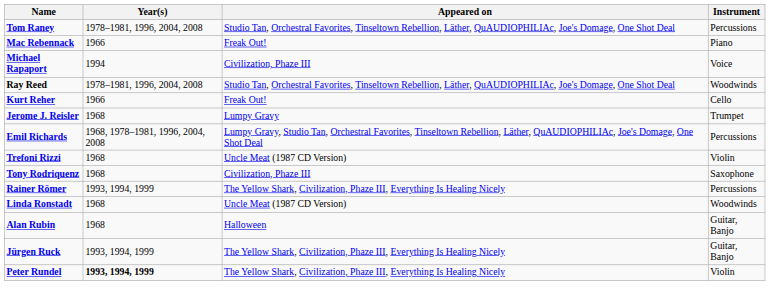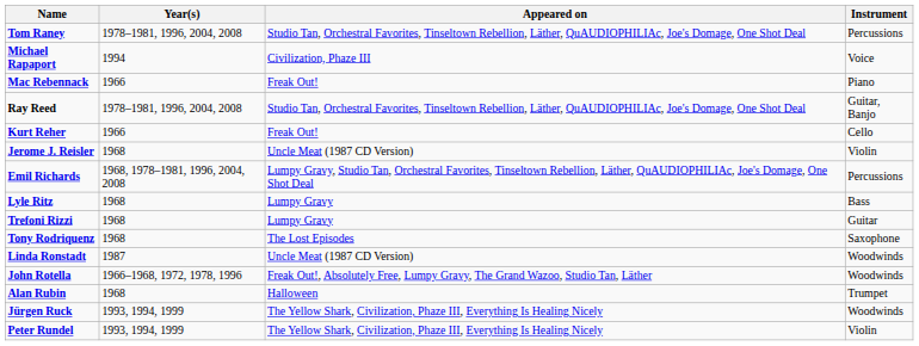 <table class="wikitable">
 <tr>
 <th>Name</th>
 <th>Year(s)</th>
 <th>Appeared on</th>
 <th>Instrument</th>
 </tr>
 <tr>
 <td><strong><a href='#'>Tom Raney</a></strong></td>
 <td>1978–1981, 1996, 2004, 2008</td>
 <td><a href='#'>Studio Tan</a>, <a href='#'>Orchestral Favorites</a>, <a href='#'>Tinseltown Rebellion</a>, <a href='#'>Läther</a>, <a href='#'>QuAUDIOPHILIAc</a>, <a href='#'>Joe's Domage</a>, <a href='#'>One Shot Deal</a></td>
 <td>Percussions</td>
 </tr>
 <tr>
+<td><strong><a href='#'>Michael Rapaport</a></strong></td>
+<td>1994</td>
+<td><a href='#'>Civilization, Phaze III</a></td>
+<td>Voice</td>
+</tr>
+<tr>
 <td><strong><a href='#'>Mac Rebennack</a></strong></td>
 <td>1966</td>
 <td><a href='#'>Freak Out!</a></td>
 <td>Piano</td>
 </tr>
 <tr>
-<td><strong><a href='#'>Michael Rapaport</a></strong></td>
-<td>1994</td>
-<td><a href='#'>Civilization, Phaze III</a></td>
-<td>Voice</td>
-</tr>
-<tr>
 <td><strong>Ray Reed</strong></td>
 <td>1978–1981, 1996, 2004, 2008</td>
 <td><a href='#'>Studio Tan</a>, <a href='#'>Orchestral Favorites</a>, <a href='#'>Tinseltown Rebellion</a>, <a href='#'>Läther</a>, <a href='#'>QuAUDIOPHILIAc</a>, <a href='#'>Joe's Domage</a>, <a href='#'>One Shot Deal</a></td>
-<td>Woodwinds</td>
+<td>Guitar, Banjo</td>
 </tr>
 <tr>
 <td><strong><a href='#'>Kurt Reher</a></strong></td>
 <td>1966</td>
 <td><a href='#'>Freak Out!</a></td>
 <td>Cello</td>
 </tr>
 <tr>
 <td><strong><a href='#'>Jerome J. Reisler</a></strong></td>
 <td>1968</td>
-<td><a href='#'>Lumpy Gravy</a></td>
-<td>Trumpet</td>
+<td><a href='#'>Uncle Meat</a> (1987 CD Version)</td>
+<td>Violin</td>
 </tr>
 <tr>
 <td><strong><a href='#'>Emil Richards</a></strong></td>
 <td>1968, 1978–1981, 1996, 2004, 2008</td>
 <td><a href='#'>Lumpy Gravy</a>, <a href='#'>Studio Tan</a>, <a href='#'>Orchestral Favorites</a>, <a href='#'>Tinseltown Rebellion</a>, <a href='#'>Läther</a>, <a href='#'>QuAUDIOPHILIAc</a>, <a href='#'>Joe's Domage</a>, <a href='#'>One Shot Deal</a></td>
 <td>Percussions</td>
 </tr>
 <tr>
+<td><strong><a href='#'>Lyle Ritz</a></strong></td>
+<td>1968</td>
+<td><a href='#'>Lumpy Gravy</a></td>
+<td>Bass</td>
+</tr>
+<tr>
 <td><strong><a href='#'>Trefoni Rizzi</a></strong></td>
 <td>1968</td>
-<td><a href='#'>Uncle Meat</a> (1987 CD Version)</td>
-<td>Violin</td>
+<td><a href='#'>Lumpy Gravy</a></td>
+<td>Guitar</td>
 </tr>
 <tr>
 <td><strong><a href='#'>Tony Rodriquenz</a></strong></td>
 <td>1968</td>
-<td><a href='#'>Civilization, Phaze III</a></td>
+<td><a href='#'>The Lost Episodes</a></td>
 <td>Saxophone</td>
 </tr>
 <tr>
-<td><strong><a href='#'>Rainer Römer</a></strong></td>
-<td>1993, 1994, 1999</td>
-<td><a href='#'>The Yellow Shark</a>, <a href='#'>Civilization, Phaze III</a>, <a href='#'>Everything Is Healing Nicely</a></td>
-<td>Percussions</td>
+<td><strong><a href='#'>Linda Ronstadt</a></strong></td>
+<td>1987</td>
+<td><a href='#'>Uncle Meat</a> (1987 CD Version)</td>
+<td>Woodwinds</td>
 </tr>
 <tr>
-<td><strong><a href='#'>Linda Ronstadt</a></strong></td>
-<td>1968</td>
-<td><a href='#'>Uncle Meat</a> (1987 CD Version)</td>
+<td><strong><a href='#'>John Rotella</a></strong></td>
+<td>1966–1968, 1972, 1978, 1996</td>
+<td><a href='#'>Freak Out!</a>, <a href='#'>Absolutely Free</a>, <a href='#'>Lumpy Gravy</a>, <a href='#'>The Grand Wazoo</a>, <a href='#'>Studio Tan</a>, <a href='#'>Läther</a></td>
 <td>Woodwinds</td>
 </tr>
 <tr>
 <td><strong><a href='#'>Alan Rubin</a></strong></td>
 <td>1968</td>
 <td><a href='#'>Halloween</a></td>
-<td>Guitar, Banjo</td>
+<td>Trumpet</td>
 </tr>
 <tr>
 <td><strong><a href='#'>Jürgen Ruck</a></strong></td>
 <td>1993, 1994, 1999</td>
 <td><a href='#'>The Yellow Shark</a>, <a href='#'>Civilization, Phaze III</a>, <a href='#'>Everything Is Healing Nicely</a></td>
-<td>Guitar, Banjo</td>
+<td>Woodwinds</td>
 </tr>
 <tr>
 <td><strong><a href='#'>Peter Rundel</a></strong></td>
-<td><strong>1993, 1994, 1999</strong></td>
+<td>1993, 1994, 1999</td>
 <td><a href='#'>The Yellow Shark</a>, <a href='#'>Civilization, Phaze III</a>, <a href='#'>Everything Is Healing Nicely</a></td>
 <td>Violin</td>
 </tr>
 </table>
